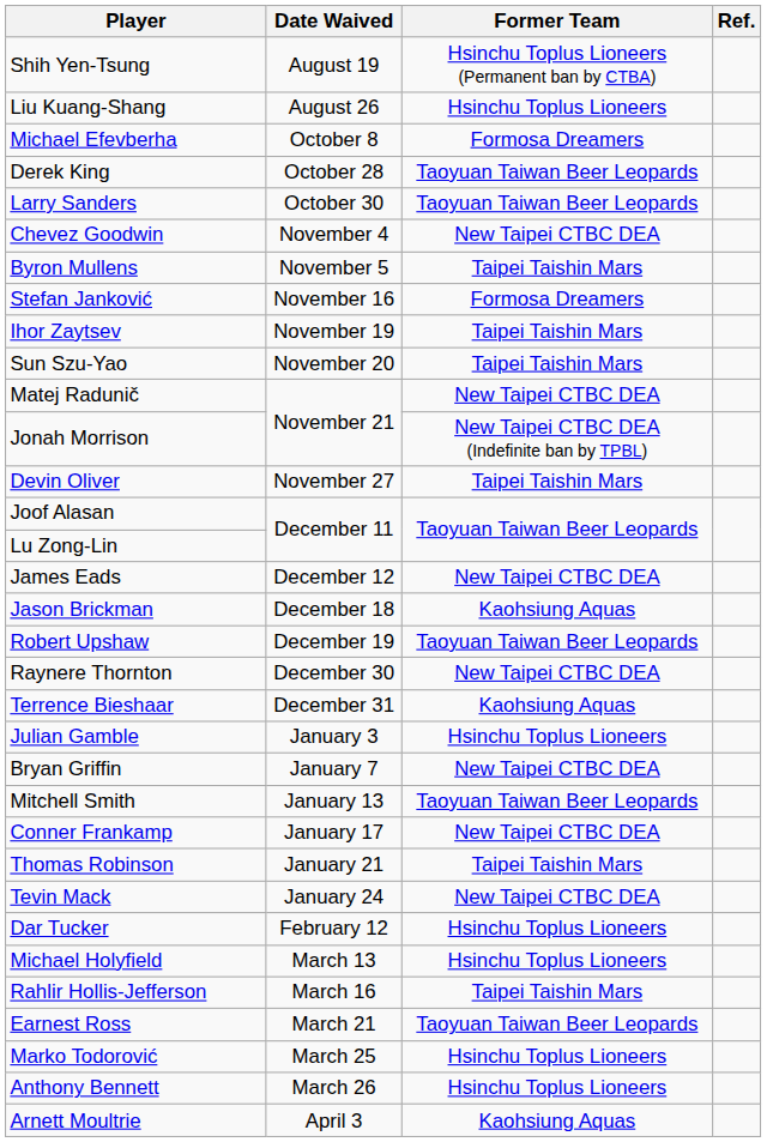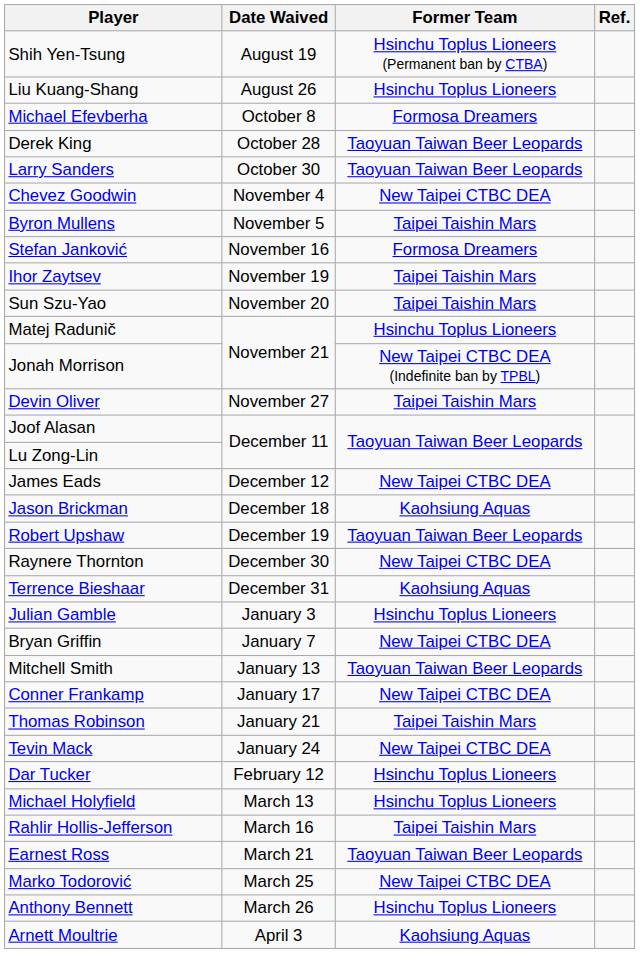 <table class="wikitable sortable" style="text-align:left">
 <tr>
 <th style="width:200px">Player</th>
 <th style="width:100px">Date Waived</th>
 <th style="width:240px">Former Team</th>
 <th class="unsortable">Ref.</th>
 </tr>
 <tr>
 <td align="left">Shih Yen-Tsung</td>
 <td align="center">August 19</td>
 <td align="center"><a href='#'>Hsinchu Toplus Lioneers</a><br><small>(Permanent ban by <a href='#'>CTBA</a>)</small></td>
 <td align="center"></td>
 </tr>
 <tr>
 <td align="left">Liu Kuang-Shang</td>
 <td align="center">August 26</td>
 <td align="center"><a href='#'>Hsinchu Toplus Lioneers</a></td>
 <td align="center"></td>
 </tr>
 <tr>
 <td align="left"><a href='#'>Michael Efevberha</a></td>
 <td align="center">October 8</td>
 <td align="center"><a href='#'>Formosa Dreamers</a></td>
 <td align="center"></td>
 </tr>
 <tr>
 <td align="left">Derek King</td>
 <td align="center">October 28</td>
 <td align="center"><a href='#'>Taoyuan Taiwan Beer Leopards</a></td>
 <td align="center"></td>
 </tr>
 <tr>
 <td align="left"><a href='#'>Larry Sanders</a></td>
 <td align="center">October 30</td>
 <td align="center"><a href='#'>Taoyuan Taiwan Beer Leopards</a></td>
 <td align="center"></td>
 </tr>
 <tr>
 <td align="left"><a href='#'>Chevez Goodwin</a></td>
 <td align="center">November 4</td>
 <td align="center"><a href='#'>New Taipei CTBC DEA</a></td>
 <td align="center"></td>
 </tr>
 <tr>
 <td align="left"><a href='#'>Byron Mullens</a></td>
 <td align="center">November 5</td>
 <td align="center"><a href='#'>Taipei Taishin Mars</a></td>
 <td align="center"></td>
 </tr>
 <tr>
 <td align="left"><a href='#'>Stefan Janković</a></td>
 <td align="center">November 16</td>
 <td align="center"><a href='#'>Formosa Dreamers</a></td>
 <td align="center"></td>
 </tr>
 <tr>
 <td align="left"><a href='#'>Ihor Zaytsev</a></td>
 <td align="center">November 19</td>
 <td align="center"><a href='#'>Taipei Taishin Mars</a></td>
 <td align="center"></td>
 </tr>
 <tr>
 <td align="left">Sun Szu-Yao</td>
 <td align="center">November 20</td>
 <td align="center"><a href='#'>Taipei Taishin Mars</a></td>
 <td align="center"></td>
 </tr>
 <tr>
 <td align="left">Matej Radunič</td>
 <td rowspan=2 align="center">November 21</td>
-<td align="center"><a href='#'>New Taipei CTBC DEA</a></td>
+<td align="center"><a href='#'>Hsinchu Toplus Lioneers</a></td>
 <td align="center"></td>
 </tr>
 <tr>
 <td align="left">Jonah Morrison</td>
 <td align="center"><a href='#'>New Taipei CTBC DEA</a><br><small>(Indefinite ban by <a href='#'>TPBL</a>)</small></td>
 <td align="center"></td>
 </tr>
 <tr>
 <td align="left"><a href='#'>Devin Oliver</a></td>
 <td align="center">November 27</td>
 <td align="center"><a href='#'>Taipei Taishin Mars</a></td>
 <td align="center"></td>
 </tr>
 <tr>
 <td align="left">Joof Alasan</td>
 <td rowspan=2 align="center">December 11</td>
 <td rowspan=2 align="center"><a href='#'>Taoyuan Taiwan Beer Leopards</a></td>
 <td rowspan=2 align="center"></td>
 </tr>
 <tr>
 <td align="left">Lu Zong-Lin</td>
 </tr>
 <tr>
 <td align="left">James Eads</td>
 <td align="center">December 12</td>
 <td align="center"><a href='#'>New Taipei CTBC DEA</a></td>
 <td align="center"></td>
 </tr>
 <tr>
 <td align="left"><a href='#'>Jason Brickman</a></td>
 <td align="center">December 18</td>
 <td align="center"><a href='#'>Kaohsiung Aquas</a></td>
 <td align="center"></td>
 </tr>
 <tr>
 <td align="left"><a href='#'>Robert Upshaw</a></td>
 <td align="center">December 19</td>
 <td align="center"><a href='#'>Taoyuan Taiwan Beer Leopards</a></td>
 <td align="center"></td>
 </tr>
 <tr>
 <td align="left">Raynere Thornton</td>
 <td align="center">December 30</td>
 <td align="center"><a href='#'>New Taipei CTBC DEA</a></td>
 <td align="center"></td>
 </tr>
 <tr>
 <td align="left"><a href='#'>Terrence Bieshaar</a></td>
 <td align="center">December 31</td>
 <td align="center"><a href='#'>Kaohsiung Aquas</a></td>
 <td align="center"></td>
 </tr>
 <tr>
 <td align="left"><a href='#'>Julian Gamble</a></td>
 <td align="center">January 3</td>
 <td align="center"><a href='#'>Hsinchu Toplus Lioneers</a></td>
 <td align="center"></td>
 </tr>
 <tr>
 <td align="left">Bryan Griffin</td>
 <td align="center">January 7</td>
 <td align="center"><a href='#'>New Taipei CTBC DEA</a></td>
 <td align="center"></td>
 </tr>
 <tr>
 <td align="left">Mitchell Smith</td>
 <td align="center">January 13</td>
 <td align="center"><a href='#'>Taoyuan Taiwan Beer Leopards</a></td>
 <td align="center"></td>
 </tr>
 <tr>
 <td align="left"><a href='#'>Conner Frankamp</a></td>
 <td align="center">January 17</td>
 <td align="center"><a href='#'>New Taipei CTBC DEA</a></td>
 <td align="center"></td>
 </tr>
 <tr>
 <td align="left"><a href='#'>Thomas Robinson</a></td>
 <td align="center">January 21</td>
 <td align="center"><a href='#'>Taipei Taishin Mars</a></td>
 <td align="center"></td>
 </tr>
 <tr>
 <td align="left"><a href='#'>Tevin Mack</a></td>
 <td align="center">January 24</td>
 <td align="center"><a href='#'>New Taipei CTBC DEA</a></td>
 <td align="center"></td>
 </tr>
 <tr>
 <td align="left"><a href='#'>Dar Tucker</a></td>
 <td align="center">February 12</td>
 <td align="center"><a href='#'>Hsinchu Toplus Lioneers</a></td>
 <td align="center"></td>
 </tr>
 <tr>
 <td align="left"><a href='#'>Michael Holyfield</a></td>
 <td align="center">March 13</td>
 <td align="center"><a href='#'>Hsinchu Toplus Lioneers</a></td>
 <td align="center"></td>
 </tr>
 <tr>
 <td align="left"><a href='#'>Rahlir Hollis-Jefferson</a></td>
 <td align="center">March 16</td>
 <td align="center"><a href='#'>Taipei Taishin Mars</a></td>
 <td align="center"></td>
 </tr>
 <tr>
 <td align="left"><a href='#'>Earnest Ross</a></td>
 <td align="center">March 21</td>
 <td align="center"><a href='#'>Taoyuan Taiwan Beer Leopards</a></td>
 <td align="center"></td>
 </tr>
 <tr>
 <td align="left"><a href='#'>Marko Todorović</a></td>
 <td align="center">March 25</td>
-<td align="center"><a href='#'>Hsinchu Toplus Lioneers</a></td>
+<td align="center"><a href='#'>New Taipei CTBC DEA</a></td>
 <td align="center"></td>
 </tr>
 <tr>
 <td align="left"><a href='#'>Anthony Bennett</a></td>
 <td align="center">March 26</td>
 <td align="center"><a href='#'>Hsinchu Toplus Lioneers</a></td>
 <td align="center"></td>
 </tr>
 <tr>
 <td align="left"><a href='#'>Arnett Moultrie</a></td>
 <td align="center">April 3</td>
 <td align="center"><a href='#'>Kaohsiung Aquas</a></td>
 <td align="center"></td>
 </tr>
 </table>
